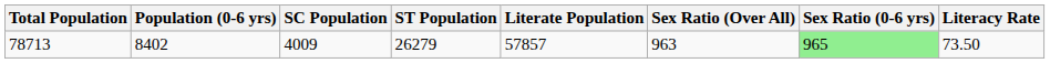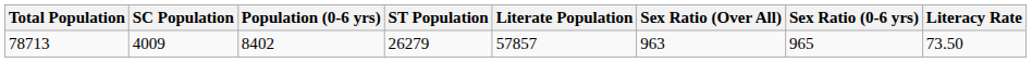 <table class="wikitable">
 <tr>
 <th>Total Population</th>
+<th>SC Population</th>
 <th>Population (0-6 yrs)</th>
-<th>SC Population</th>
 <th>ST Population</th>
 <th>Literate Population</th>
 <th>Sex Ratio (Over All)</th>
 <th>Sex Ratio (0-6 yrs)</th>
 <th>Literacy Rate</th>
 </tr>
 <tr>
 <td>78713</td>
+<td>4009</td>
 <td>8402</td>
-<td>4009</td>
 <td>26279</td>
 <td>57857</td>
 <td>963</td>
-<td style="background: lightgreen;">965</td>
+<td>965</td>
 <td>73.50</td>
 </tr>
 </table>
